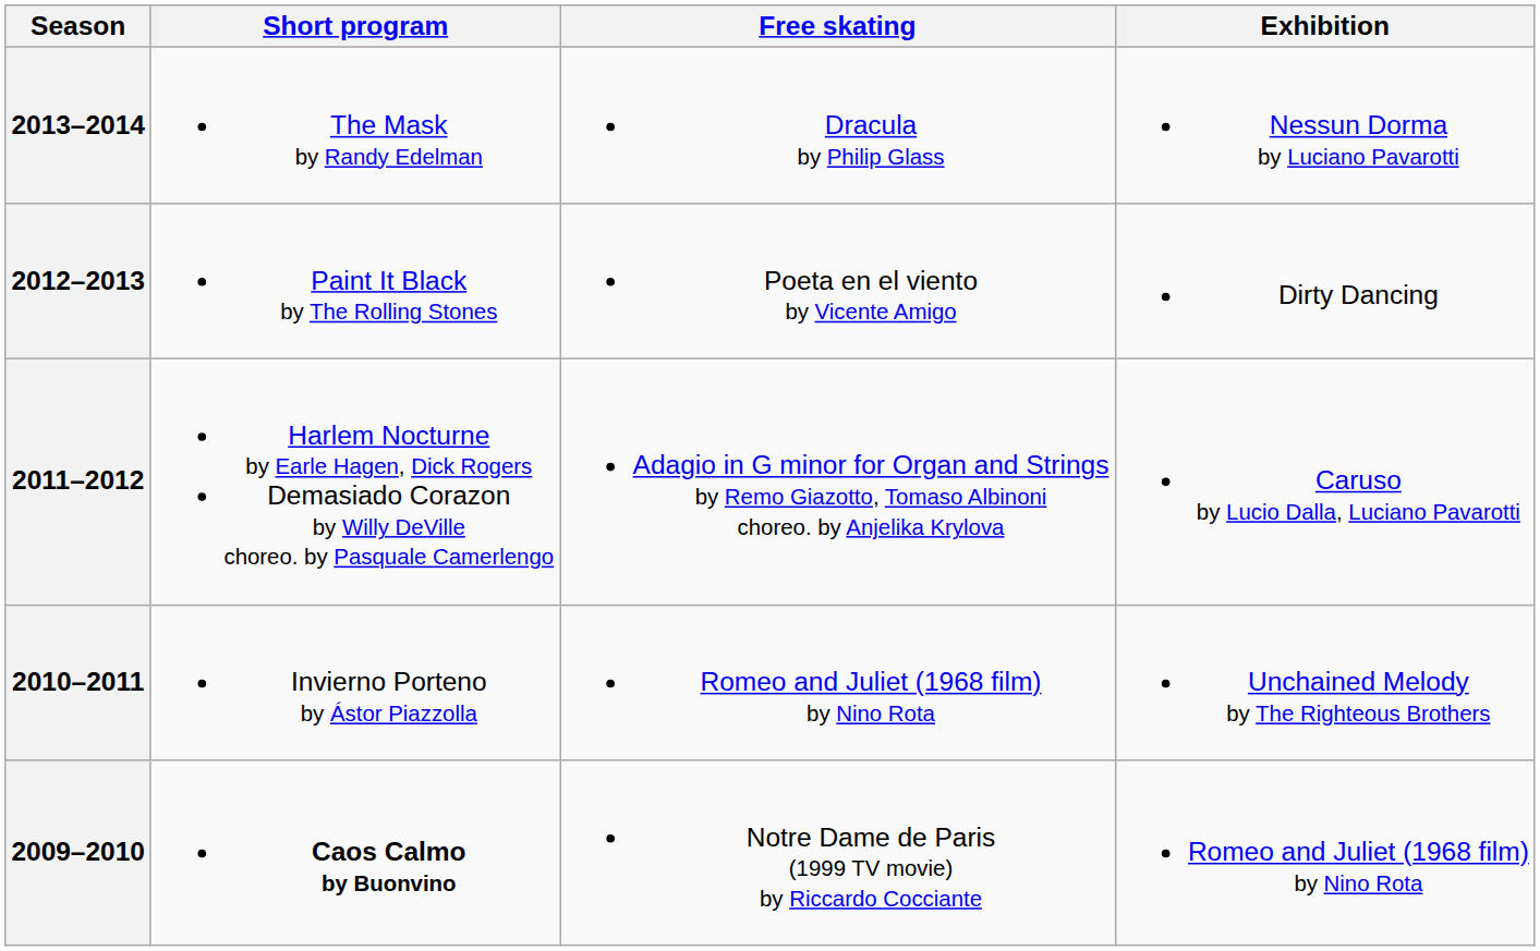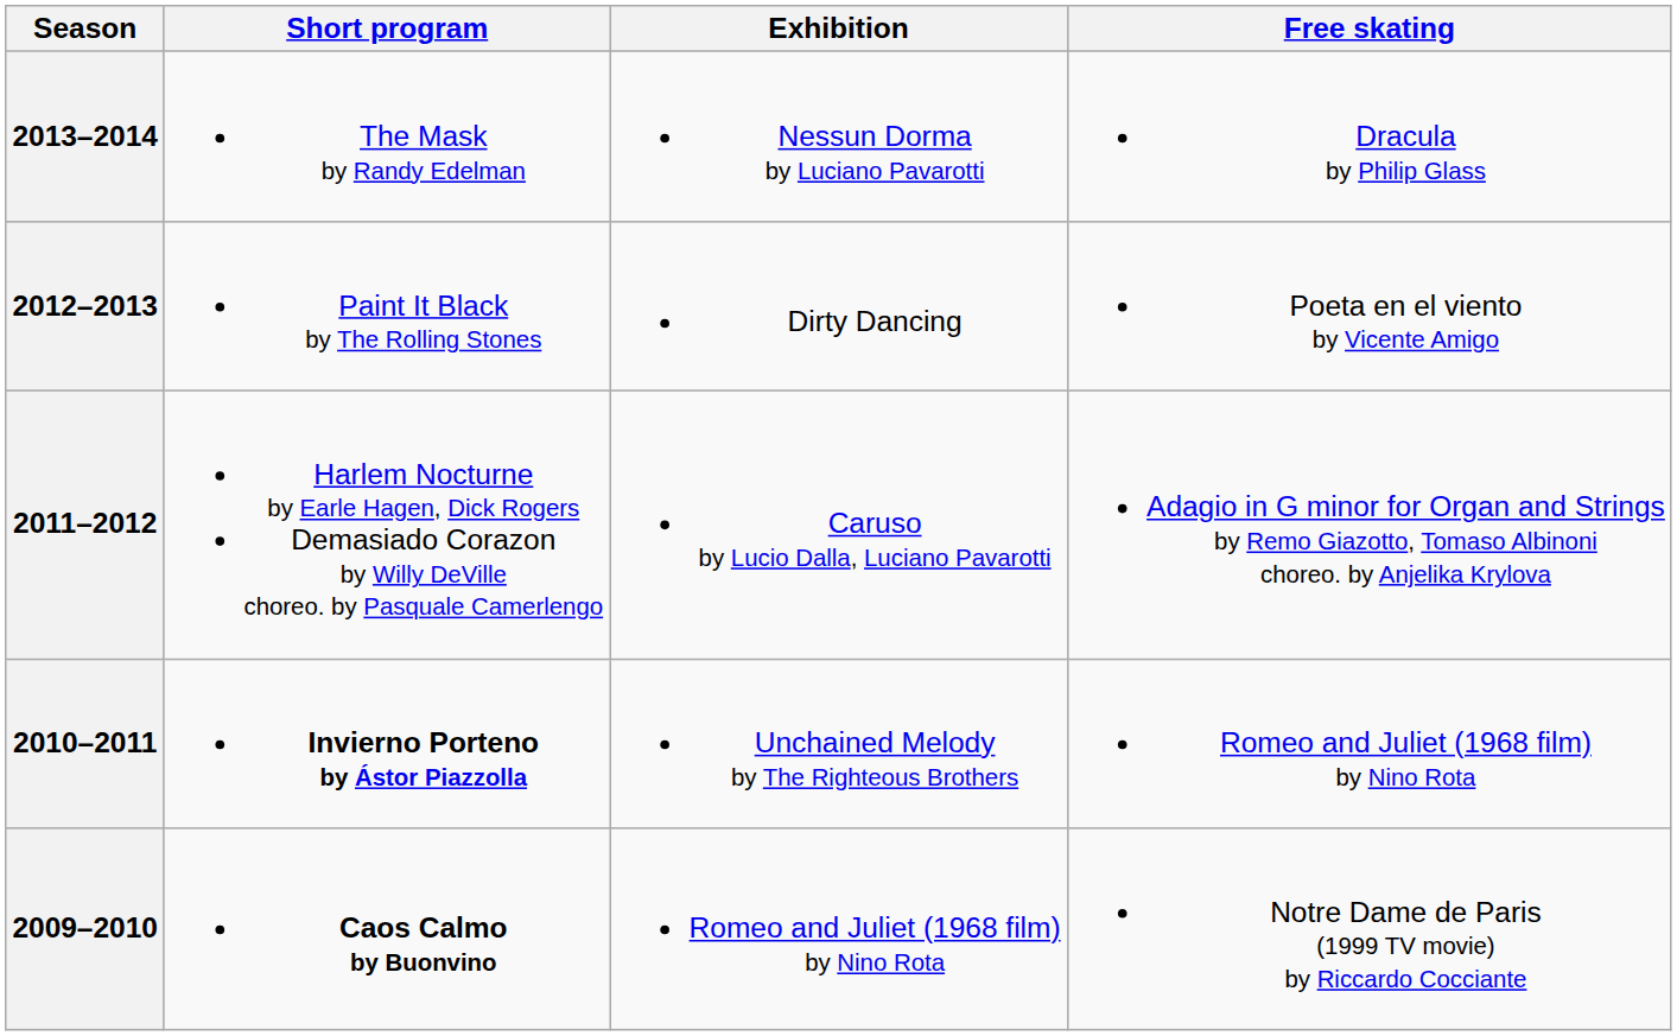 <table class="wikitable" style="text-align:center">
 <tr>
 <th>Season</th>
 <th><a href='#'>Short program</a></th>
+<th>Exhibition</th>
 <th><a href='#'>Free skating</a></th>
-<th>Exhibition</th>
 </tr>
 <tr>
 <th>2013–2014 <br></th>
 <td><br><ul><li><a href='#'>The Mask</a> <br><small> by <a href='#'>Randy Edelman</a> </small></li></ul></td>
+<td><br><ul><li><a href='#'>Nessun Dorma</a> <br><small> by <a href='#'>Luciano Pavarotti</a> </small></li></ul></td>
 <td><br><ul><li><a href='#'>Dracula</a> <br><small> by <a href='#'>Philip Glass</a> </small></li></ul></td>
-<td><br><ul><li><a href='#'>Nessun Dorma</a> <br><small> by <a href='#'>Luciano Pavarotti</a> </small></li></ul></td>
 </tr>
 <tr>
 <th>2012–2013 <br></th>
 <td><br><ul><li><a href='#'>Paint It Black</a> <br><small> by <a href='#'>The Rolling Stones</a> </small></li></ul></td>
+<td><br><ul><li>Dirty Dancing</li></ul></td>
 <td><br><ul><li>Poeta en el viento <br><small> by <a href='#'>Vicente Amigo</a> </small></li></ul></td>
-<td><br><ul><li>Dirty Dancing</li></ul></td>
 </tr>
 <tr>
 <th>2011–2012 <br></th>
 <td><br><ul><li><a href='#'>Harlem Nocturne</a> <br><small> by <a href='#'>Earle Hagen</a>, <a href='#'>Dick Rogers</a> </small></li><li>Demasiado Corazon <br><small> by <a href='#'>Willy DeVille</a> <br> choreo. by <a href='#'>Pasquale Camerlengo</a> </small></li></ul></td>
+<td><br><ul><li><a href='#'>Caruso</a> <br><small> by <a href='#'>Lucio Dalla</a>, <a href='#'>Luciano Pavarotti</a> </small></li></ul></td>
 <td><br><ul><li><a href='#'>Adagio in G minor for Organ and Strings</a> <br><small> by <a href='#'>Remo Giazotto</a>, <a href='#'>Tomaso Albinoni</a> <br> choreo. by <a href='#'>Anjelika Krylova</a> </small></li></ul></td>
-<td><br><ul><li><a href='#'>Caruso</a> <br><small> by <a href='#'>Lucio Dalla</a>, <a href='#'>Luciano Pavarotti</a> </small></li></ul></td>
 </tr>
 <tr>
 <th>2010–2011 <br></th>
-<td><br><ul><li>Invierno Porteno <br><small>by <a href='#'>Ástor Piazzolla</a> </small></li></ul></td>
+<td><strong><br><ul><li>Invierno Porteno <br><small>by <a href='#'>Ástor Piazzolla</a> </small></li></ul></strong></td>
+<td><br><ul><li><a href='#'>Unchained Melody</a> <br><small> by <a href='#'>The Righteous Brothers</a> </small></li></ul></td>
 <td><br><ul><li><a href='#'>Romeo and Juliet (1968 film)</a> <br><small> by <a href='#'>Nino Rota</a> </small></li></ul></td>
-<td><br><ul><li><a href='#'>Unchained Melody</a> <br><small> by <a href='#'>The Righteous Brothers</a> </small></li></ul></td>
 </tr>
 <tr>
 <th>2009–2010 <br></th>
 <td><strong><br><ul><li>Caos Calmo <br><small> by Buonvino </small></li></ul></strong></td>
+<td><br><ul><li><a href='#'>Romeo and Juliet (1968 film)</a> <br><small> by <a href='#'>Nino Rota</a> </small></li></ul></td>
 <td><br><ul><li>Notre Dame de Paris <br><small> (1999 TV movie) <br> by <a href='#'>Riccardo Cocciante</a> </small></li></ul></td>
-<td><br><ul><li><a href='#'>Romeo and Juliet (1968 film)</a> <br><small> by <a href='#'>Nino Rota</a> </small></li></ul></td>
 </tr>
 </table>
